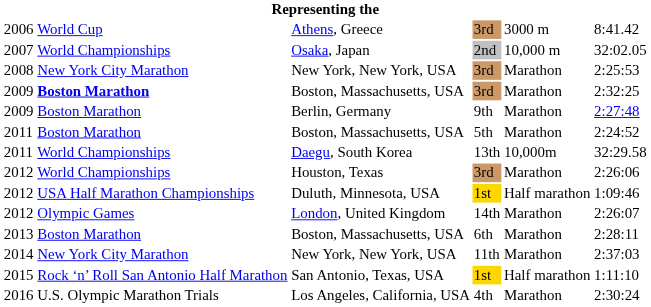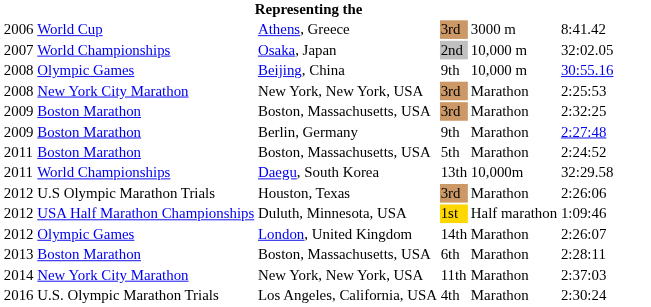 <table>
 <tr>
 <th colspan="6">Representing the </th>
 </tr>
 <tr>
 <td>2006</td>
 <td><a href='#'>World Cup</a></td>
 <td><a href='#'>Athens</a>, Greece</td>
 <td bgcolor=cc9966>3rd</td>
 <td>3000 m</td>
 <td>8:41.42</td>
 </tr>
 <tr>
 <td>2007</td>
 <td><a href='#'>World Championships</a></td>
 <td><a href='#'>Osaka</a>, Japan</td>
 <td bgcolor=Silver>2nd</td>
 <td>10,000 m</td>
 <td>32:02.05</td>
 </tr>
 <tr>
 <td>2008</td>
+<td><a href='#'>Olympic Games</a></td>
+<td><a href='#'>Beijing</a>, China</td>
+<td>9th</td>
+<td>10,000 m</td>
+<td><a href='#'>30:55.16</a></td>
+</tr>
+<tr>
+<td>2008</td>
 <td><a href='#'>New York City Marathon</a></td>
 <td>New York, New York, USA</td>
 <td bgcolor=cc9966>3rd</td>
 <td>Marathon</td>
 <td>2:25:53</td>
 </tr>
 <tr>
 <td>2009</td>
-<td><strong><a href='#'>Boston Marathon</a></strong></td>
+<td><a href='#'>Boston Marathon</a></td>
 <td>Boston, Massachusetts, USA</td>
 <td bgcolor=cc9966>3rd</td>
 <td>Marathon</td>
 <td>2:32:25</td>
 </tr>
 <tr>
 <td>2009</td>
 <td><a href='#'>Boston Marathon</a></td>
 <td>Berlin, Germany</td>
 <td>9th</td>
 <td>Marathon</td>
 <td><a href='#'>2:27:48</a></td>
 </tr>
 <tr>
 <td>2011</td>
 <td><a href='#'>Boston Marathon</a></td>
 <td>Boston, Massachusetts, USA</td>
 <td>5th</td>
 <td>Marathon</td>
 <td>2:24:52</td>
 </tr>
 <tr>
 <td>2011</td>
 <td><a href='#'>World Championships</a></td>
 <td><a href='#'>Daegu</a>, South Korea</td>
 <td>13th</td>
 <td>10,000m</td>
 <td>32:29.58</td>
 </tr>
 <tr>
 <td>2012</td>
-<td><a href='#'>World Championships</a></td>
+<td>U.S Olympic Marathon Trials</td>
 <td>Houston, Texas</td>
 <td bgcolor=cc9966>3rd</td>
 <td>Marathon</td>
 <td>2:26:06</td>
 </tr>
 <tr>
 <td>2012</td>
 <td><a href='#'>USA Half Marathon Championships</a></td>
 <td>Duluth, Minnesota, USA</td>
 <td bgcolor=gold>1st</td>
 <td>Half marathon</td>
 <td>1:09:46</td>
 </tr>
 <tr>
 <td>2012</td>
 <td><a href='#'>Olympic Games</a></td>
 <td><a href='#'>London</a>, United Kingdom</td>
 <td>14th</td>
 <td>Marathon</td>
 <td>2:26:07</td>
 </tr>
 <tr>
 <td>2013</td>
 <td><a href='#'>Boston Marathon</a></td>
 <td>Boston, Massachusetts, USA</td>
 <td>6th</td>
 <td>Marathon</td>
 <td>2:28:11</td>
 </tr>
 <tr>
 <td>2014</td>
 <td><a href='#'>New York City Marathon</a></td>
 <td>New York, New York, USA</td>
 <td>11th</td>
 <td>Marathon</td>
 <td>2:37:03</td>
 </tr>
 <tr>
-<td>2015</td>
-<td><a href='#'>Rock ‘n’ Roll San Antonio Half Marathon</a></td>
-<td>San Antonio, Texas, USA</td>
-<td bgcolor=gold>1st</td>
-<td>Half marathon</td>
-<td>1:11:10</td>
-</tr>
-<tr>
 <td>2016</td>
 <td>U.S. Olympic Marathon Trials</td>
 <td>Los Angeles, California, USA</td>
 <td>4th</td>
 <td>Marathon</td>
 <td>2:30:24</td>
 </tr>
 </table>
